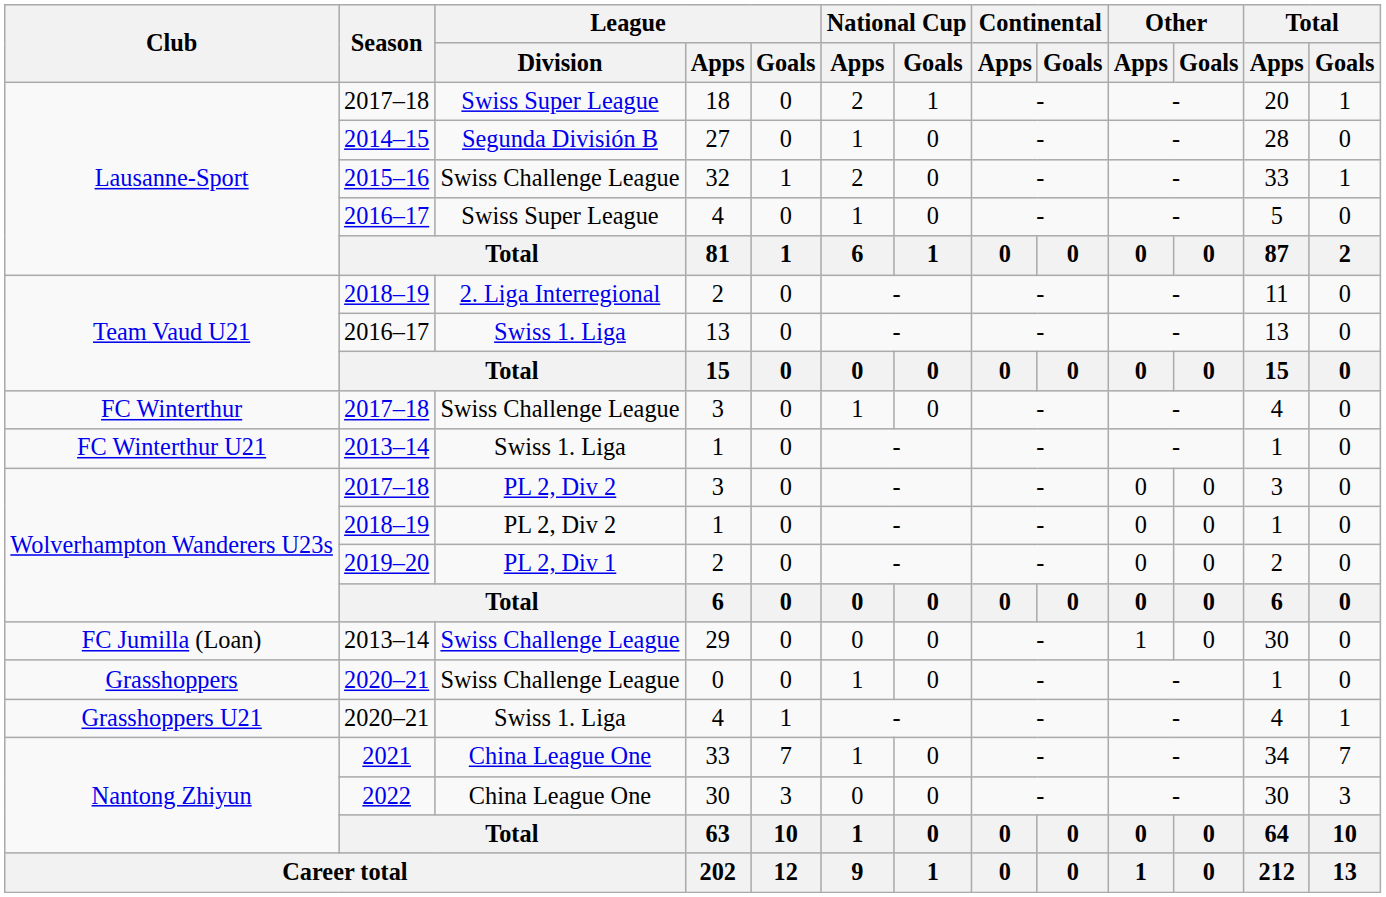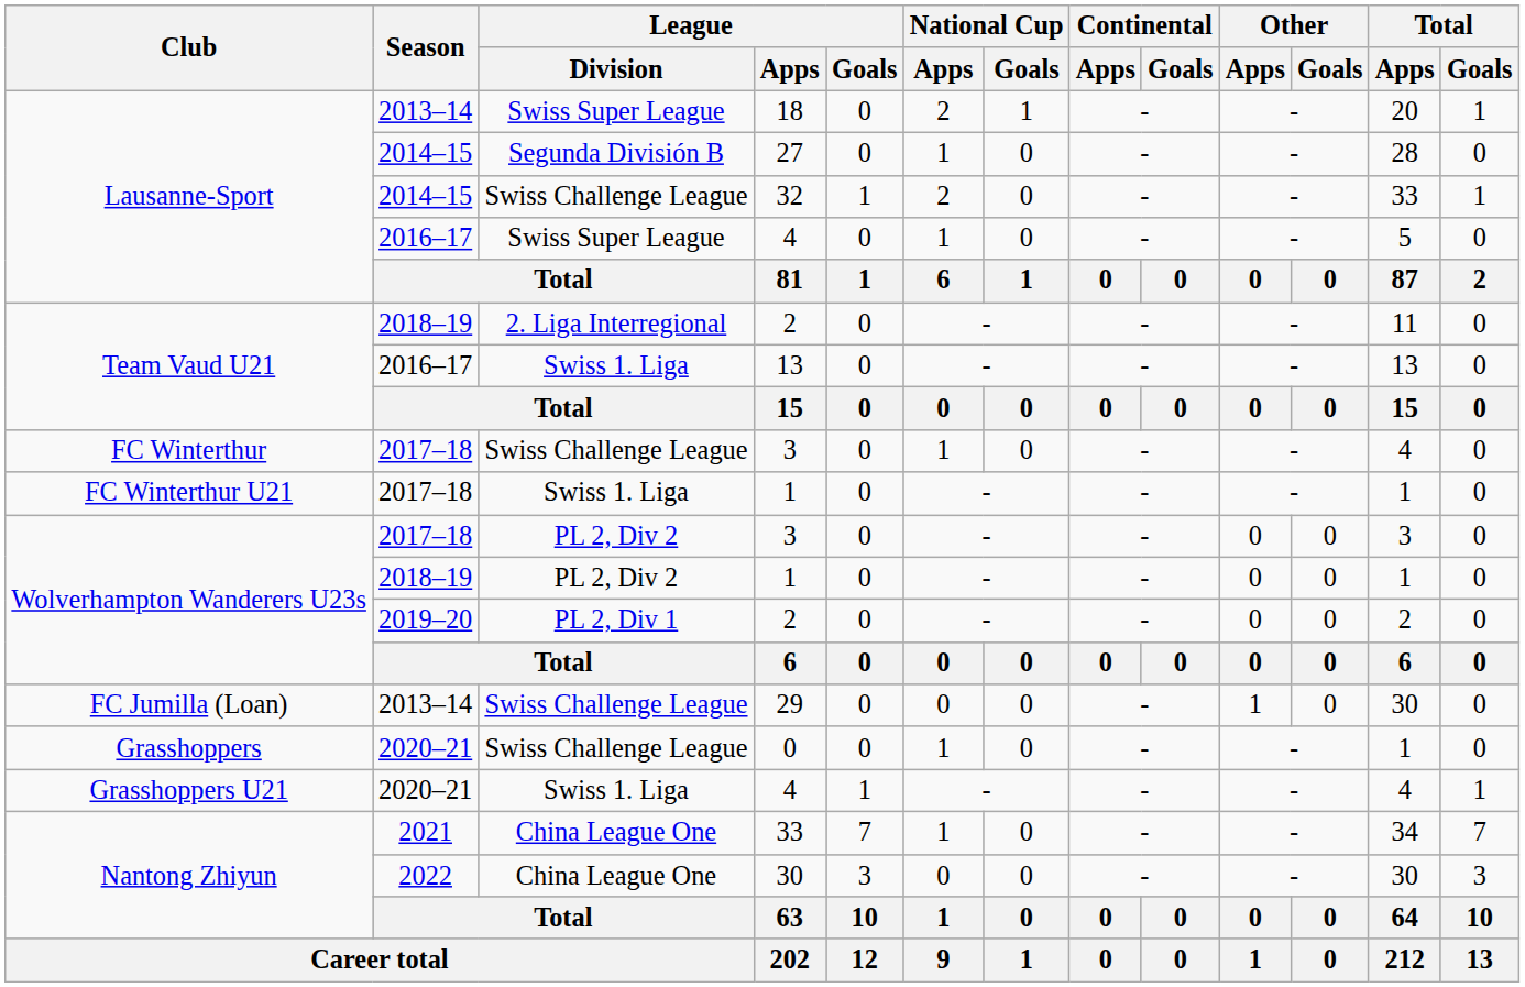 <table class="wikitable" style="text-align: center">
 <tr>
 <th rowspan="2">Club</th>
 <th rowspan="2">Season</th>
 <th colspan="3">League</th>
 <th colspan="2">National Cup</th>
 <th colspan="2">Continental</th>
 <th colspan="2">Other</th>
 <th colspan="2">Total</th>
 </tr>
 <tr>
 <th>Division</th>
 <th>Apps</th>
 <th>Goals</th>
 <th>Apps</th>
 <th>Goals</th>
 <th>Apps</th>
 <th>Goals</th>
 <th>Apps</th>
 <th>Goals</th>
 <th>Apps</th>
 <th>Goals</th>
 </tr>
 <tr>
 <td rowspan=5><a href='#'>Lausanne-Sport</a></td>
-<td>2017–18</td>
+<td><a href='#'>2013–14</a></td>
 <td><a href='#'>Swiss Super League</a></td>
 <td>18</td>
 <td>0</td>
 <td>2</td>
 <td>1</td>
 <td colspan="2">-</td>
 <td colspan="2">-</td>
 <td>20</td>
 <td>1</td>
 </tr>
 <tr>
 <td><a href='#'>2014–15</a></td>
 <td><a href='#'>Segunda División B</a></td>
 <td>27</td>
 <td>0</td>
 <td>1</td>
 <td>0</td>
 <td colspan="2">-</td>
 <td colspan="2">-</td>
 <td>28</td>
 <td>0</td>
 </tr>
 <tr>
-<td><a href='#'>2015–16</a></td>
+<td><a href='#'>2014–15</a></td>
 <td>Swiss Challenge League</td>
 <td>32</td>
 <td>1</td>
 <td>2</td>
 <td>0</td>
 <td colspan="2">-</td>
 <td colspan="2">-</td>
 <td>33</td>
 <td>1</td>
 </tr>
 <tr>
 <td><a href='#'>2016–17</a></td>
 <td>Swiss Super League</td>
 <td>4</td>
 <td>0</td>
 <td>1</td>
 <td>0</td>
 <td colspan="2">-</td>
 <td colspan="2">-</td>
 <td>5</td>
 <td>0</td>
 </tr>
 <tr>
 <th colspan=2>Total</th>
 <th>81</th>
 <th>1</th>
 <th>6</th>
 <th>1</th>
 <th>0</th>
 <th>0</th>
 <th>0</th>
 <th>0</th>
 <th>87</th>
 <th>2</th>
 </tr>
 <tr>
 <td rowspan=3><a href='#'>Team Vaud U21</a></td>
 <td><a href='#'>2018–19</a></td>
 <td><a href='#'>2. Liga Interregional</a></td>
 <td>2</td>
 <td>0</td>
 <td colspan="2">-</td>
 <td colspan="2">-</td>
 <td colspan="2">-</td>
 <td>11</td>
 <td>0</td>
 </tr>
 <tr>
 <td>2016–17</td>
 <td><a href='#'>Swiss 1. Liga</a></td>
 <td>13</td>
 <td>0</td>
 <td colspan="2">-</td>
 <td colspan="2">-</td>
 <td colspan="2">-</td>
 <td>13</td>
 <td>0</td>
 </tr>
 <tr>
 <th colspan=2>Total</th>
 <th>15</th>
 <th>0</th>
 <th>0</th>
 <th>0</th>
 <th>0</th>
 <th>0</th>
 <th>0</th>
 <th>0</th>
 <th>15</th>
 <th>0</th>
 </tr>
 <tr>
 <td><a href='#'>FC Winterthur</a></td>
 <td><a href='#'>2017–18</a></td>
 <td>Swiss Challenge League</td>
 <td>3</td>
 <td>0</td>
 <td>1</td>
 <td>0</td>
 <td colspan="2">-</td>
 <td colspan="2">-</td>
 <td>4</td>
 <td>0</td>
 </tr>
 <tr>
 <td><a href='#'>FC Winterthur U21</a></td>
-<td><a href='#'>2013–14</a></td>
+<td>2017–18</td>
 <td>Swiss 1. Liga</td>
 <td>1</td>
 <td>0</td>
 <td colspan="2">-</td>
 <td colspan="2">-</td>
 <td colspan="2">-</td>
 <td>1</td>
 <td>0</td>
 </tr>
 <tr>
 <td rowspan=4><a href='#'>Wolverhampton Wanderers U23s</a></td>
 <td><a href='#'>2017–18</a></td>
 <td><a href='#'>PL 2, Div 2</a></td>
 <td>3</td>
 <td>0</td>
 <td colspan="2">-</td>
 <td colspan="2">-</td>
 <td>0</td>
 <td>0</td>
 <td>3</td>
 <td>0</td>
 </tr>
 <tr>
 <td><a href='#'>2018–19</a></td>
 <td>PL 2, Div 2</td>
 <td>1</td>
 <td>0</td>
 <td colspan="2">-</td>
 <td colspan="2">-</td>
 <td>0</td>
 <td>0</td>
 <td>1</td>
 <td>0</td>
 </tr>
 <tr>
 <td><a href='#'>2019–20</a></td>
 <td><a href='#'>PL 2, Div 1</a></td>
 <td>2</td>
 <td>0</td>
 <td colspan="2">-</td>
 <td colspan="2">-</td>
 <td>0</td>
 <td>0</td>
 <td>2</td>
 <td>0</td>
 </tr>
 <tr>
 <th colspan=2>Total</th>
 <th>6</th>
 <th>0</th>
 <th>0</th>
 <th>0</th>
 <th>0</th>
 <th>0</th>
 <th>0</th>
 <th>0</th>
 <th>6</th>
 <th>0</th>
 </tr>
 <tr>
 <td><a href='#'>FC Jumilla</a> (Loan)</td>
 <td>2013–14</td>
 <td><a href='#'>Swiss Challenge League</a></td>
 <td>29</td>
 <td>0</td>
 <td>0</td>
 <td>0</td>
 <td colspan="2">-</td>
 <td>1</td>
 <td>0</td>
 <td>30</td>
 <td>0</td>
 </tr>
 <tr>
 <td><a href='#'>Grasshoppers</a></td>
 <td><a href='#'>2020–21</a></td>
 <td>Swiss Challenge League</td>
 <td>0</td>
 <td>0</td>
 <td>1</td>
 <td>0</td>
 <td colspan="2">-</td>
 <td colspan="2">-</td>
 <td>1</td>
 <td>0</td>
 </tr>
 <tr>
 <td><a href='#'>Grasshoppers U21</a></td>
 <td>2020–21</td>
 <td>Swiss 1. Liga</td>
 <td>4</td>
 <td>1</td>
 <td colspan="2">-</td>
 <td colspan="2">-</td>
 <td colspan="2">-</td>
 <td>4</td>
 <td>1</td>
 </tr>
 <tr>
 <td rowspan=3><a href='#'>Nantong Zhiyun</a></td>
 <td><a href='#'>2021</a></td>
 <td><a href='#'>China League One</a></td>
 <td>33</td>
 <td>7</td>
 <td>1</td>
 <td>0</td>
 <td colspan="2">-</td>
 <td colspan="2">-</td>
 <td>34</td>
 <td>7</td>
 </tr>
 <tr>
 <td><a href='#'>2022</a></td>
 <td>China League One</td>
 <td>30</td>
 <td>3</td>
 <td>0</td>
 <td>0</td>
 <td colspan="2">-</td>
 <td colspan="2">-</td>
 <td>30</td>
 <td>3</td>
 </tr>
 <tr>
 <th colspan=2>Total</th>
 <th>63</th>
 <th>10</th>
 <th>1</th>
 <th>0</th>
 <th>0</th>
 <th>0</th>
 <th>0</th>
 <th>0</th>
 <th>64</th>
 <th>10</th>
 </tr>
 <tr>
 <th colspan=3>Career total</th>
 <th>202</th>
 <th>12</th>
 <th>9</th>
 <th>1</th>
 <th>0</th>
 <th>0</th>
 <th>1</th>
 <th>0</th>
 <th>212</th>
 <th>13</th>
 </tr>
 </table>
